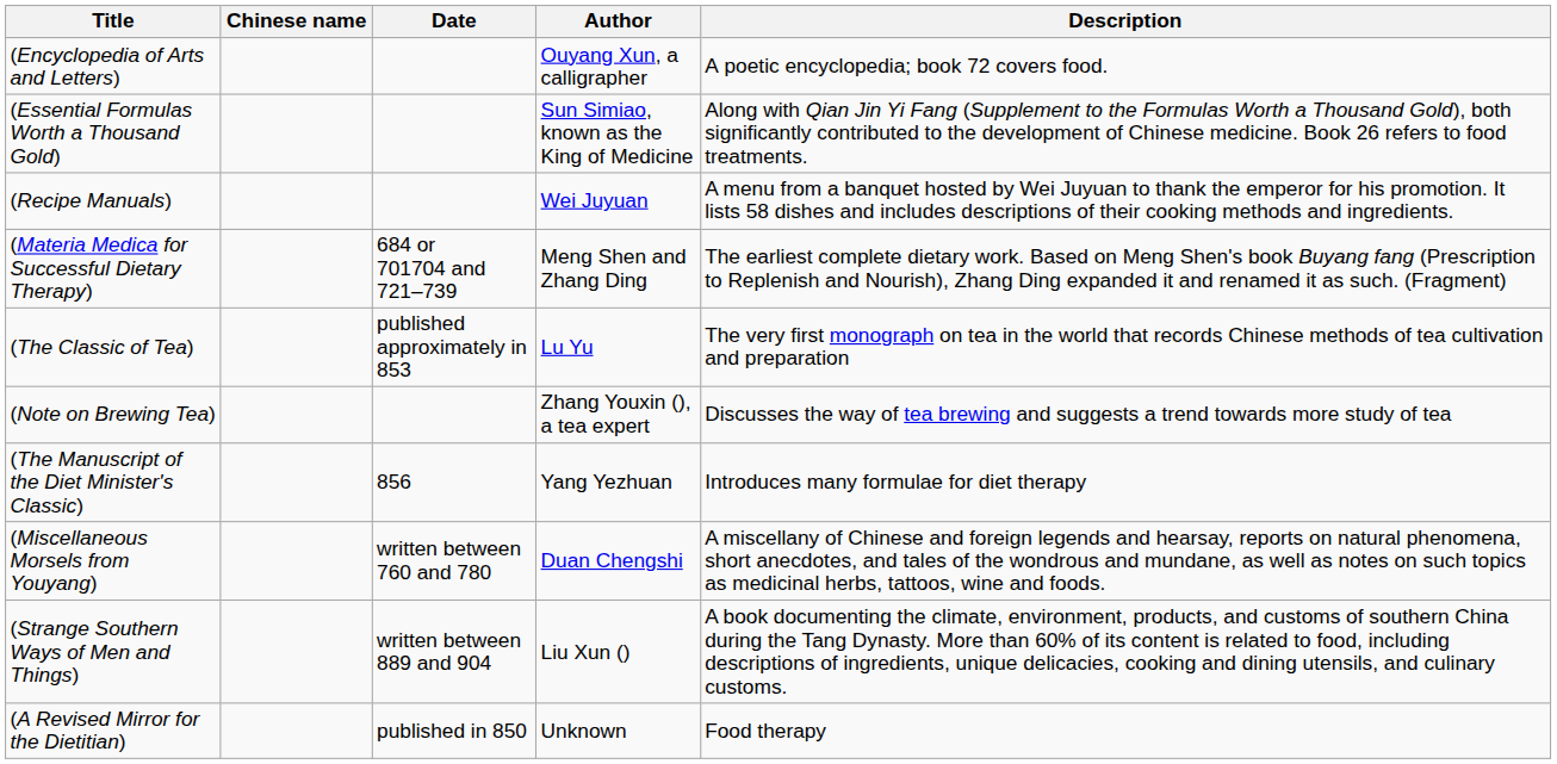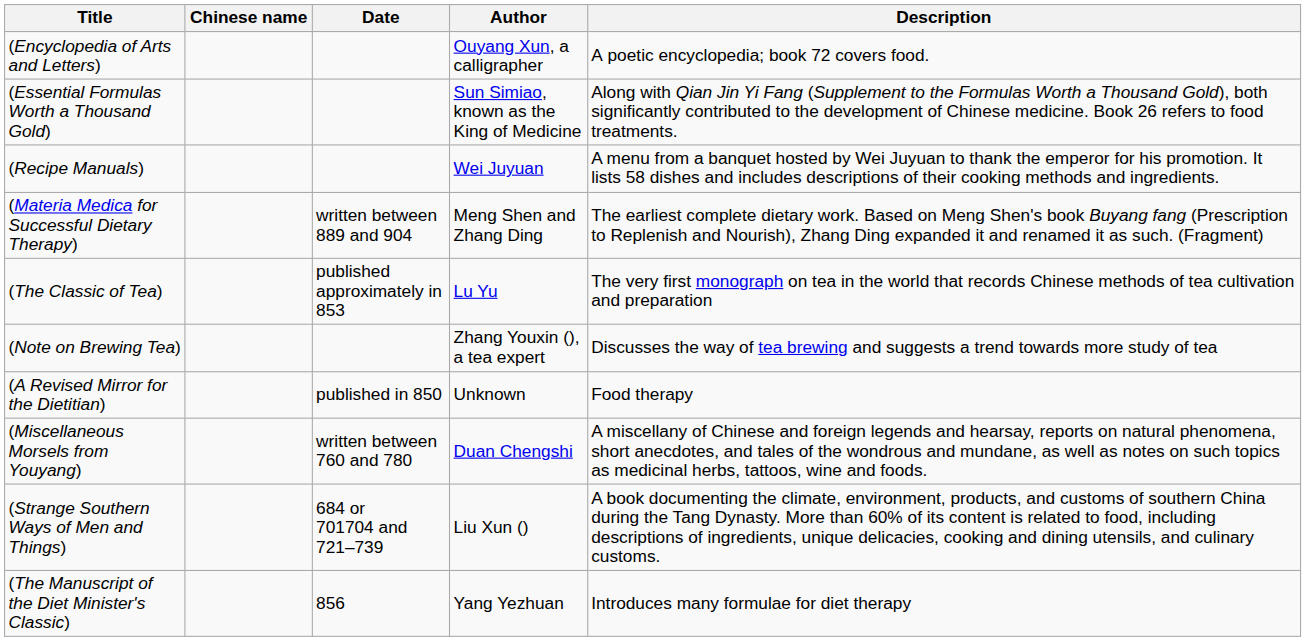 <table class="wikitable" style="width:95%;">
 <tr>
 <th style="width:160px;">Title</th>
 <th style="width:110px;">Chinese name</th>
 <th style="width:120px;">Date</th>
 <th style="width:120px;">Author</th>
 <th>Description</th>
 </tr>
 <tr>
 <td> (<em>Encyclopedia of Arts and Letters</em>)</td>
 <td></td>
 <td></td>
 <td><a href='#'>Ouyang Xun</a>, a calligrapher</td>
 <td>А poetic encyclopedia; book 72 covers food.</td>
 </tr>
 <tr>
 <td> (<em>Essential Formulas Worth a Thousand Gold</em>)</td>
 <td></td>
 <td></td>
 <td><a href='#'>Sun Simiao</a>, known as the King of Medicine</td>
 <td>Along with <em>Qian Jin Yi Fang</em> (<em>Supplement to the Formulas Worth a Thousand Gold</em>), both significantly contributed to the development of Chinese medicine. Book 26 refers to food treatments.</td>
 </tr>
 <tr>
 <td> (<em>Recipe Manuals</em>)</td>
 <td></td>
 <td></td>
 <td><a href='#'>Wei Juyuan</a></td>
 <td>A menu from a banquet hosted by Wei Juyuan to thank the emperor for his promotion. It lists 58 dishes and includes descriptions of their cooking methods and ingredients.</td>
 </tr>
 <tr>
 <td> (<em><a href='#'>Materia Medica</a> for Successful Dietary Therapy</em>)</td>
 <td></td>
-<td>684 or<br>701704 and 721–739</td>
+<td>written between 889 and 904</td>
 <td>Meng Shen and Zhang Ding</td>
 <td>The earliest complete dietary work. Based on Meng Shen's book <em>Buyang fang</em> (Prescription to Replenish and Nourish), Zhang Ding expanded it and renamed it as such. (Fragment)</td>
 </tr>
 <tr>
 <td> (<em>The Classic of Tea</em>)</td>
 <td></td>
 <td>published approximately in 853</td>
 <td><a href='#'>Lu Yu</a></td>
 <td>The very first <a href='#'>monograph</a> on tea in the world that records Chinese methods of tea cultivation and preparation</td>
 </tr>
 <tr>
 <td> (<em>Note on Brewing Tea</em>)</td>
 <td></td>
 <td></td>
 <td>Zhang Youxin (), a tea expert</td>
 <td>Discusses the way of <a href='#'>tea brewing</a> and suggests a trend towards more study of tea</td>
 </tr>
 <tr>
-<td> (<em>The Manuscript of the Diet Minister's Classic</em>)</td>
+<td> (<em>A Revised Mirror for the Dietitian</em>)</td>
 <td></td>
-<td>856</td>
-<td>Yang Yezhuan</td>
-<td>Introduces many formulae for diet therapy</td>
+<td>published in 850</td>
+<td>Unknown</td>
+<td>Food therapy</td>
 </tr>
 <tr>
 <td> (<em>Miscellaneous Morsels from Youyang</em>)</td>
 <td></td>
 <td>written between 760 and 780</td>
 <td><a href='#'>Duan Chengshi</a></td>
 <td>A miscellany of Chinese and foreign legends and hearsay, reports on natural phenomena, short anecdotes, and tales of the wondrous and mundane, as well as notes on such topics as medicinal herbs, tattoos, wine and foods.</td>
 </tr>
 <tr>
 <td> (<em>Strange Southern Ways of Men and Things</em>)</td>
 <td></td>
-<td>written between 889 and 904</td>
+<td>684 or<br>701704 and 721–739</td>
 <td>Liu Xun ()</td>
 <td>A book documenting the climate, environment, products, and customs of southern China during the Tang Dynasty. More than 60% of its content is related to food, including descriptions of ingredients, unique delicacies, cooking and dining utensils, and culinary customs.</td>
 </tr>
 <tr>
-<td> (<em>A Revised Mirror for the Dietitian</em>)</td>
+<td> (<em>The Manuscript of the Diet Minister's Classic</em>)</td>
 <td></td>
-<td>published in 850</td>
-<td>Unknown</td>
-<td>Food therapy</td>
+<td>856</td>
+<td>Yang Yezhuan</td>
+<td>Introduces many formulae for diet therapy</td>
 </tr>
 </table>
